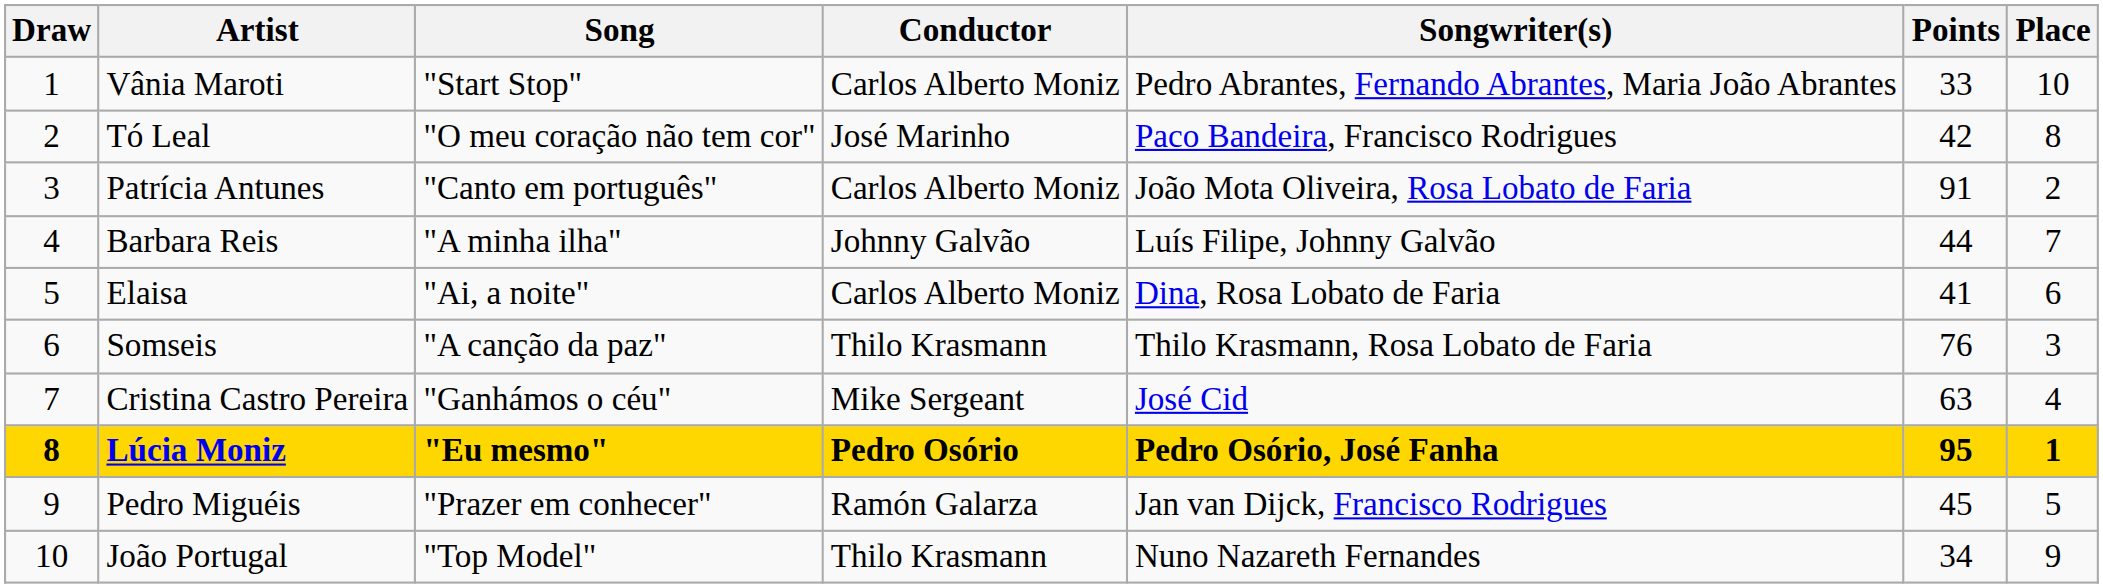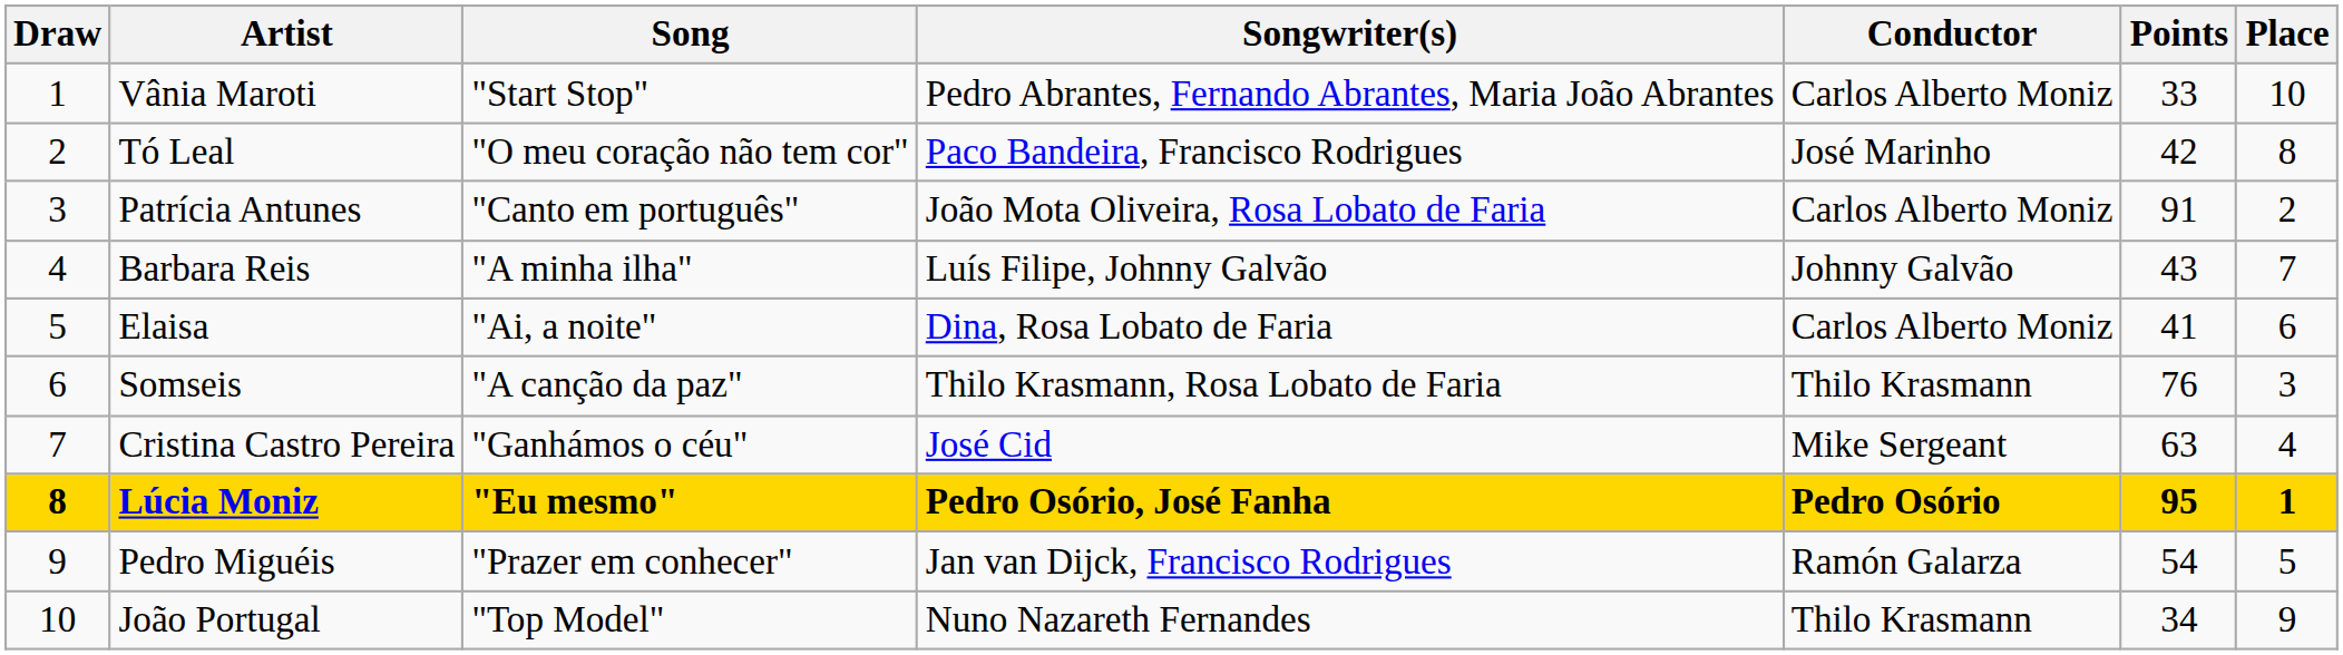 <table class="sortable wikitable" style="margin: 1em auto 1em auto; text-align:center">
 <tr>
 <th>Draw</th>
 <th>Artist</th>
 <th>Song</th>
+<th>Songwriter(s)</th>
 <th>Conductor</th>
-<th>Songwriter(s)</th>
 <th>Points</th>
 <th>Place</th>
 </tr>
 <tr>
 <td>1</td>
 <td align="left">Vânia Maroti</td>
 <td align="left">"Start Stop"</td>
+<td align="left">Pedro Abrantes, <a href='#'>Fernando Abrantes</a>, Maria João Abrantes</td>
 <td align="left">Carlos Alberto Moniz</td>
-<td align="left">Pedro Abrantes, <a href='#'>Fernando Abrantes</a>, Maria João Abrantes</td>
 <td>33</td>
 <td>10</td>
 </tr>
 <tr>
 <td>2</td>
 <td align="left">Tó Leal</td>
 <td align="left">"O meu coração não tem cor"</td>
+<td align="left"><a href='#'>Paco Bandeira</a>, Francisco Rodrigues</td>
 <td align="left">José Marinho</td>
-<td align="left"><a href='#'>Paco Bandeira</a>, Francisco Rodrigues</td>
 <td>42</td>
 <td>8</td>
 </tr>
 <tr>
 <td>3</td>
 <td align="left">Patrícia Antunes</td>
 <td align="left">"Canto em português"</td>
+<td align="left">João Mota Oliveira, <a href='#'>Rosa Lobato de Faria</a></td>
 <td align="left">Carlos Alberto Moniz</td>
-<td align="left">João Mota Oliveira, <a href='#'>Rosa Lobato de Faria</a></td>
 <td>91</td>
 <td>2</td>
 </tr>
 <tr>
 <td>4</td>
 <td align="left">Barbara Reis</td>
 <td align="left">"A minha ilha"</td>
+<td align="left">Luís Filipe, Johnny Galvão</td>
 <td align="left">Johnny Galvão</td>
-<td align="left">Luís Filipe, Johnny Galvão</td>
-<td>44</td>
+<td>43</td>
 <td>7</td>
 </tr>
 <tr>
 <td>5</td>
 <td align="left">Elaisa</td>
 <td align="left">"Ai, a noite"</td>
+<td align="left"><a href='#'>Dina</a>, Rosa Lobato de Faria</td>
 <td align="left">Carlos Alberto Moniz</td>
-<td align="left"><a href='#'>Dina</a>, Rosa Lobato de Faria</td>
 <td>41</td>
 <td>6</td>
 </tr>
 <tr>
 <td>6</td>
 <td align="left">Somseis</td>
 <td align="left">"A canção da paz"</td>
+<td align="left">Thilo Krasmann, Rosa Lobato de Faria</td>
 <td align="left">Thilo Krasmann</td>
-<td align="left">Thilo Krasmann, Rosa Lobato de Faria</td>
 <td>76</td>
 <td>3</td>
 </tr>
 <tr>
 <td>7</td>
 <td align="left">Cristina Castro Pereira</td>
 <td align="left">"Ganhámos o céu"</td>
+<td align="left"><a href='#'>José Cid</a></td>
 <td align="left">Mike Sergeant</td>
-<td align="left"><a href='#'>José Cid</a></td>
 <td>63</td>
 <td>4</td>
 </tr>
 <tr style="font-weight:bold; background:gold;">
 <td>8</td>
 <td align="left"><a href='#'>Lúcia Moniz</a></td>
 <td align="left">"Eu mesmo"</td>
+<td align="left">Pedro Osório, José Fanha</td>
 <td align="left">Pedro Osório</td>
-<td align="left">Pedro Osório, José Fanha</td>
 <td>95</td>
 <td>1</td>
 </tr>
 <tr>
 <td>9</td>
 <td align="left">Pedro Miguéis</td>
 <td align="left">"Prazer em conhecer"</td>
+<td align="left">Jan van Dijck, <a href='#'>Francisco Rodrigues</a></td>
 <td align="left">Ramón Galarza</td>
-<td align="left">Jan van Dijck, <a href='#'>Francisco Rodrigues</a></td>
-<td>45</td>
+<td>54</td>
 <td>5</td>
 </tr>
 <tr>
 <td>10</td>
 <td align="left">João Portugal</td>
 <td align="left">"Top Model"</td>
+<td align="left">Nuno Nazareth Fernandes</td>
 <td align="left">Thilo Krasmann</td>
-<td align="left">Nuno Nazareth Fernandes</td>
 <td>34</td>
 <td>9</td>
 </tr>
 </table>
